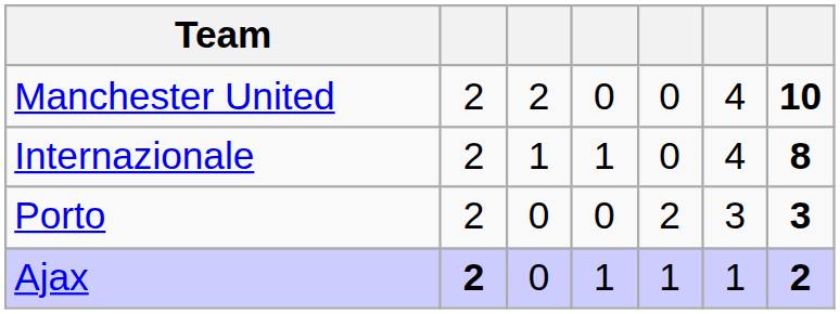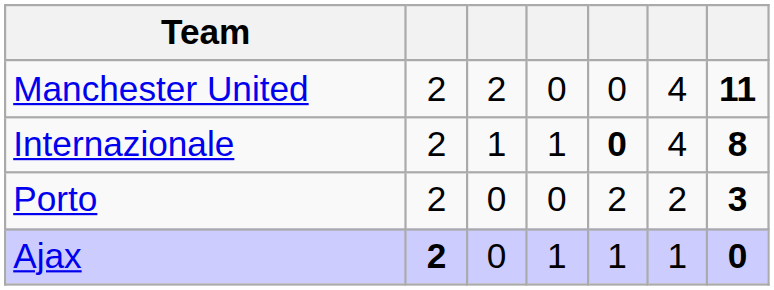 <table class="wikitable" style="text-align: center;">
 <tr>
 <th style="width:175px;">Team</th>
 <th width="20"></th>
 <th width="20"></th>
 <th width="20"></th>
 <th width="20"></th>
 <th width="20"></th>
 <th width="20"></th>
 </tr>
 <tr bgcolor=>
 <td align=left> <a href='#'>Manchester United</a></td>
 <td>2</td>
 <td>2</td>
 <td>0</td>
 <td>0</td>
 <td>4</td>
-<td><strong>10</strong></td>
+<td><strong>11</strong></td>
 </tr>
 <tr bgcolor=>
 <td align=left> <a href='#'>Internazionale</a></td>
 <td>2</td>
 <td>1</td>
 <td>1</td>
-<td>0</td>
+<td><strong>0</strong></td>
 <td>4</td>
 <td><strong>8</strong></td>
 </tr>
 <tr bgcolor=>
 <td align=left> <a href='#'>Porto</a></td>
 <td>2</td>
 <td>0</td>
 <td>0</td>
 <td>2</td>
-<td>3</td>
+<td>2</td>
 <td><strong>3</strong></td>
 </tr>
 <tr bgcolor=ccccff>
 <td align=left> <a href='#'>Ajax</a></td>
 <td><strong>2</strong></td>
 <td>0</td>
 <td>1</td>
 <td>1</td>
 <td>1</td>
-<td><strong>2</strong></td>
+<td><strong>0</strong></td>
 </tr>
 </table>
